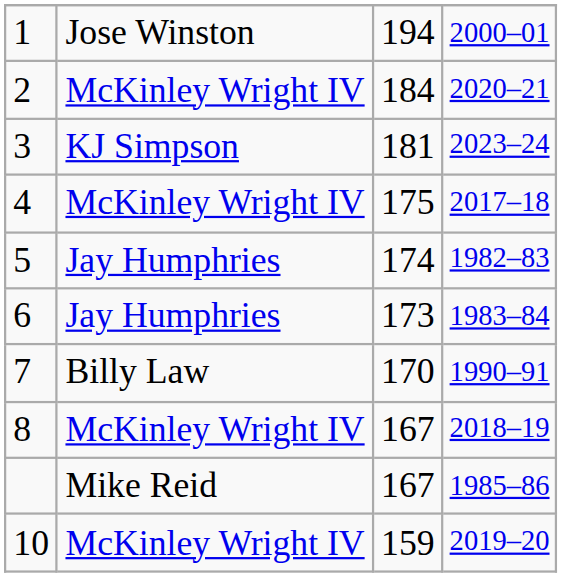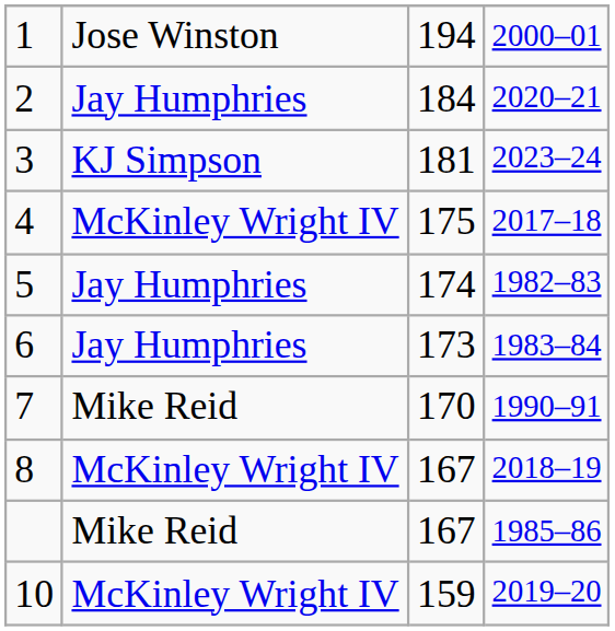 <table class="wikitable">
 <tr>
 </tr>
 <tr>
 <td>1</td>
 <td>Jose Winston</td>
 <td>194</td>
 <td style="font-size:80%;"><a href='#'>2000–01</a></td>
 </tr>
 <tr>
 <td>2</td>
-<td><a href='#'>McKinley Wright IV</a></td>
+<td><a href='#'>Jay Humphries</a></td>
 <td>184</td>
 <td style="font-size:80%;"><a href='#'>2020–21</a></td>
 </tr>
 <tr>
 <td>3</td>
 <td><a href='#'>KJ Simpson</a></td>
 <td>181</td>
 <td style="font-size:80%;"><a href='#'>2023–24</a></td>
 </tr>
 <tr>
 <td>4</td>
 <td><a href='#'>McKinley Wright IV</a></td>
 <td>175</td>
 <td style="font-size:80%;"><a href='#'>2017–18</a></td>
 </tr>
 <tr>
 <td>5</td>
 <td><a href='#'>Jay Humphries</a></td>
 <td>174</td>
 <td style="font-size:80%;"><a href='#'>1982–83</a></td>
 </tr>
 <tr>
 <td>6</td>
 <td><a href='#'>Jay Humphries</a></td>
 <td>173</td>
 <td style="font-size:80%;"><a href='#'>1983–84</a></td>
 </tr>
 <tr>
 <td>7</td>
-<td>Billy Law</td>
+<td>Mike Reid</td>
 <td>170</td>
 <td style="font-size:80%;"><a href='#'>1990–91</a></td>
 </tr>
 <tr>
 <td>8</td>
 <td><a href='#'>McKinley Wright IV</a></td>
 <td>167</td>
 <td style="font-size:80%;"><a href='#'>2018–19</a></td>
 </tr>
 <tr>
 <td></td>
 <td>Mike Reid</td>
 <td>167</td>
 <td style="font-size:80%;"><a href='#'>1985–86</a></td>
 </tr>
 <tr>
 <td>10</td>
 <td><a href='#'>McKinley Wright IV</a></td>
 <td>159</td>
 <td style="font-size:80%;"><a href='#'>2019–20</a></td>
 </tr>
 </table>
